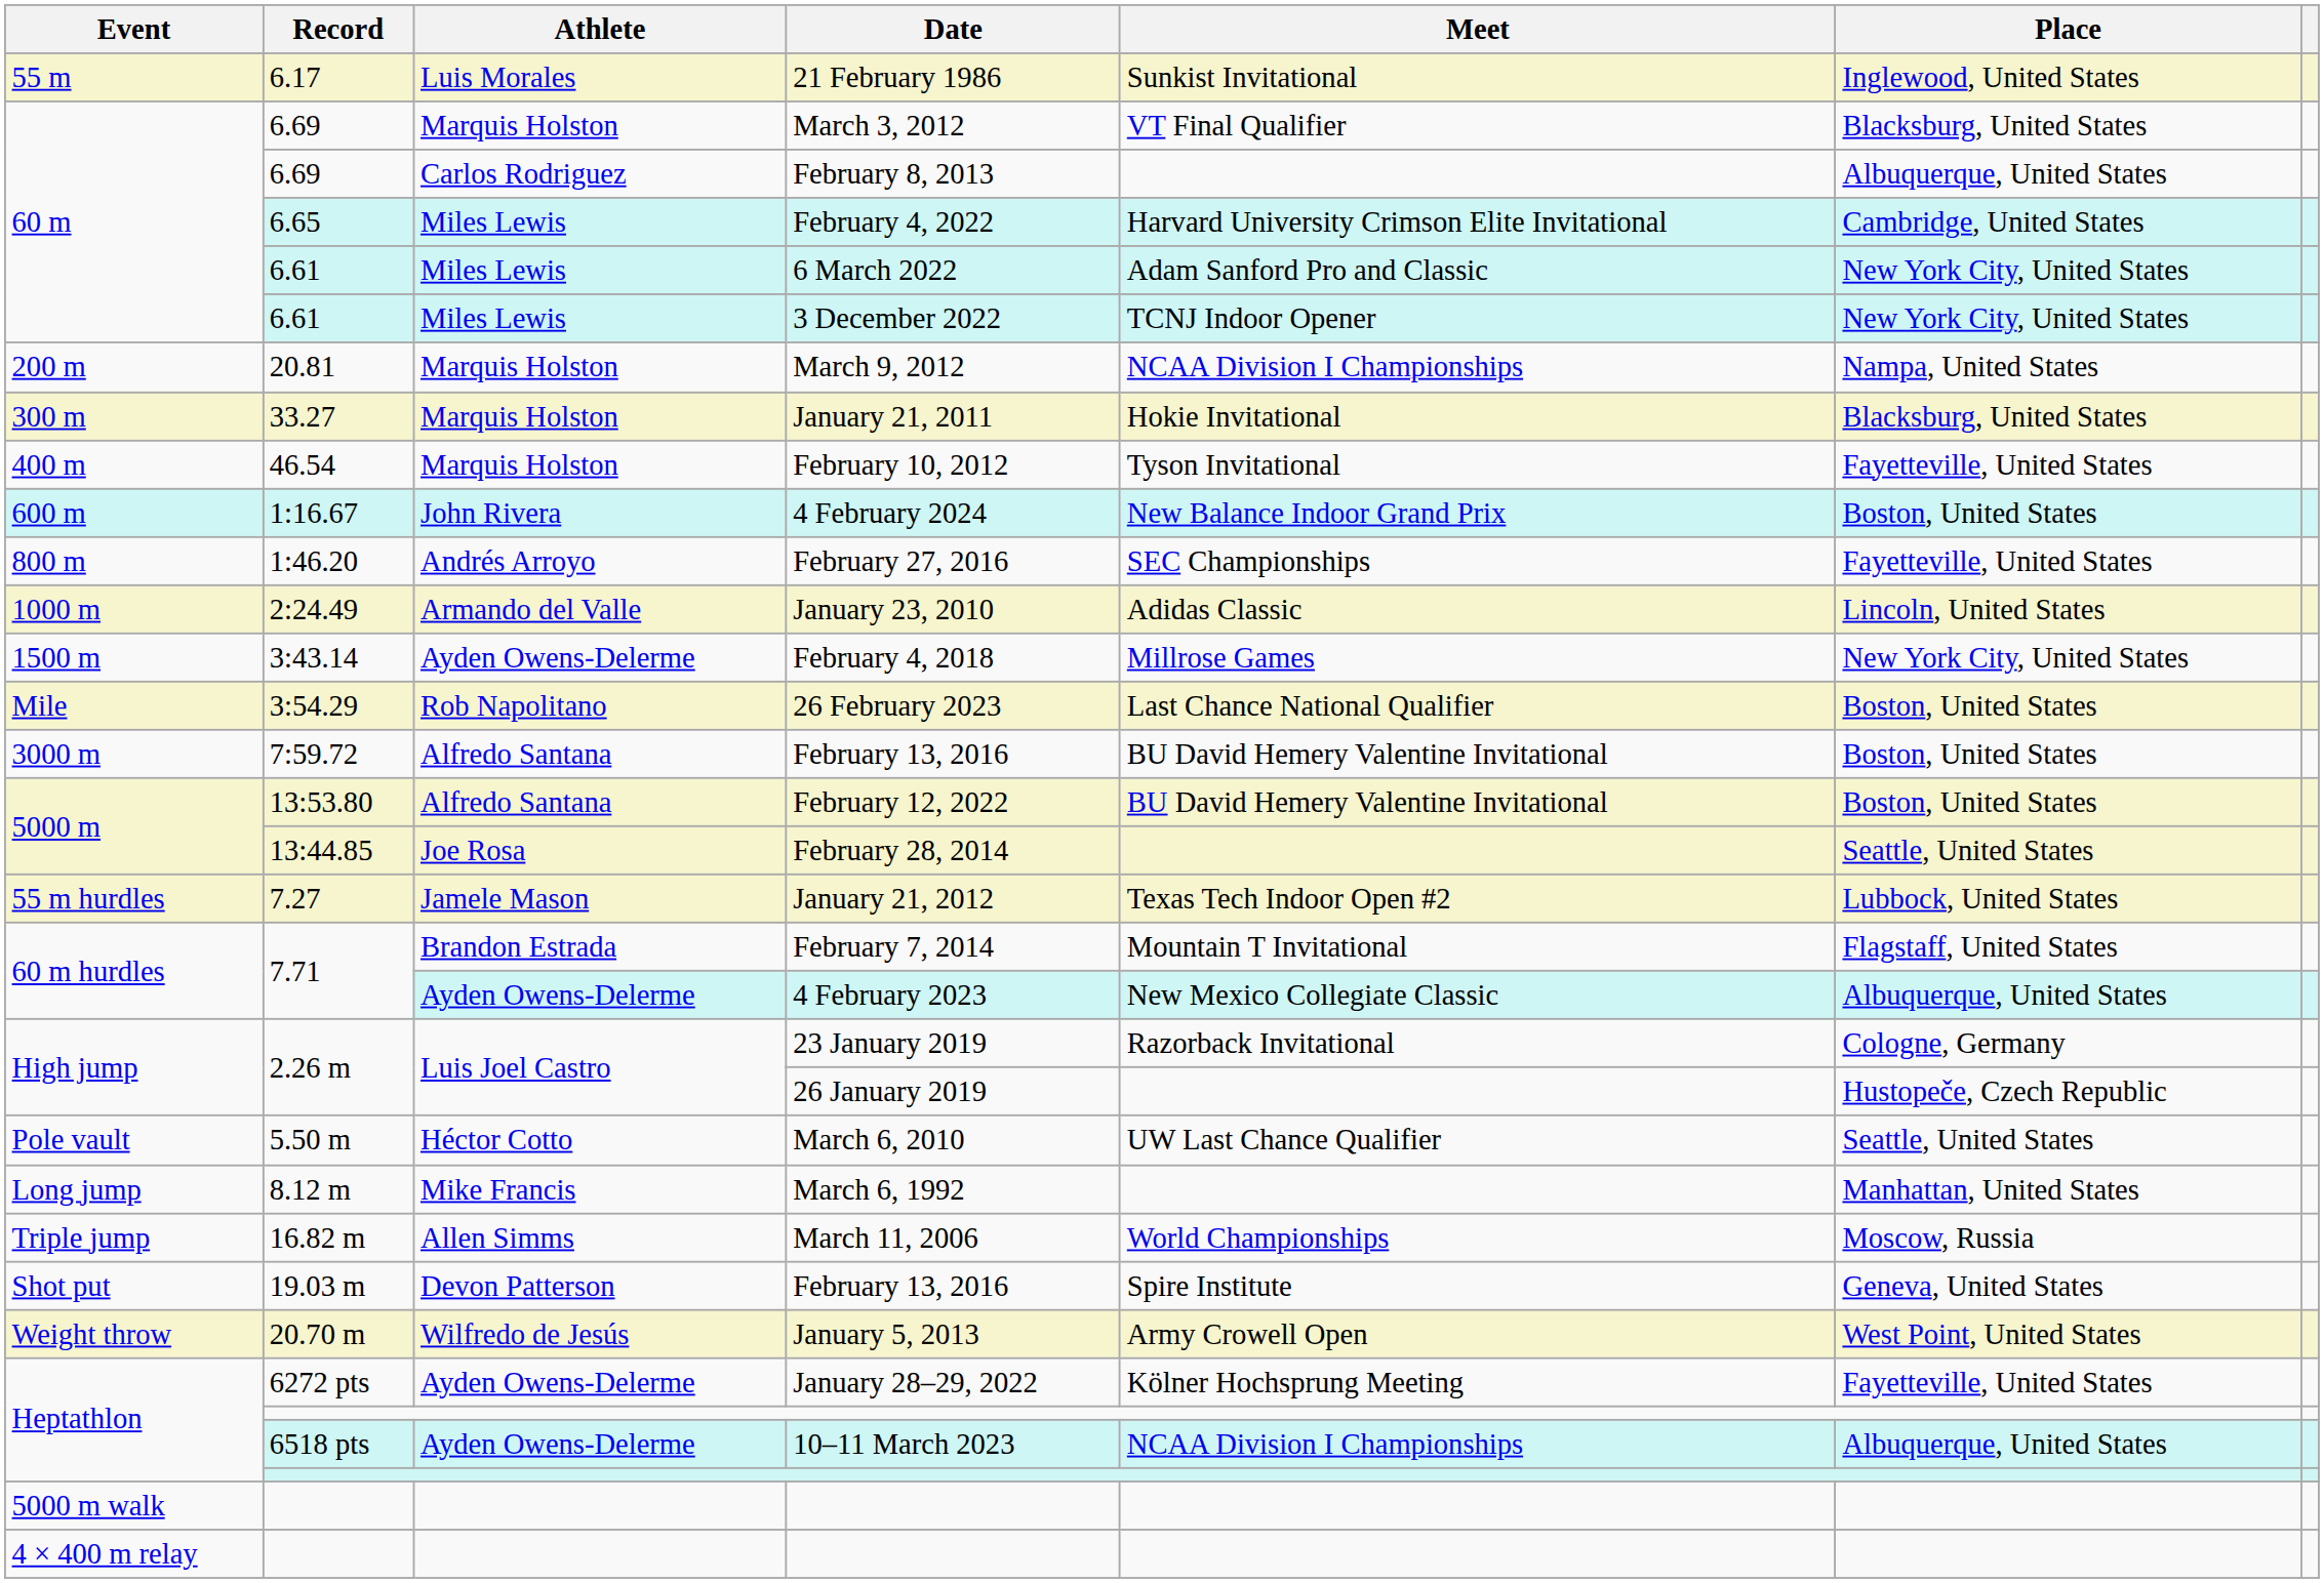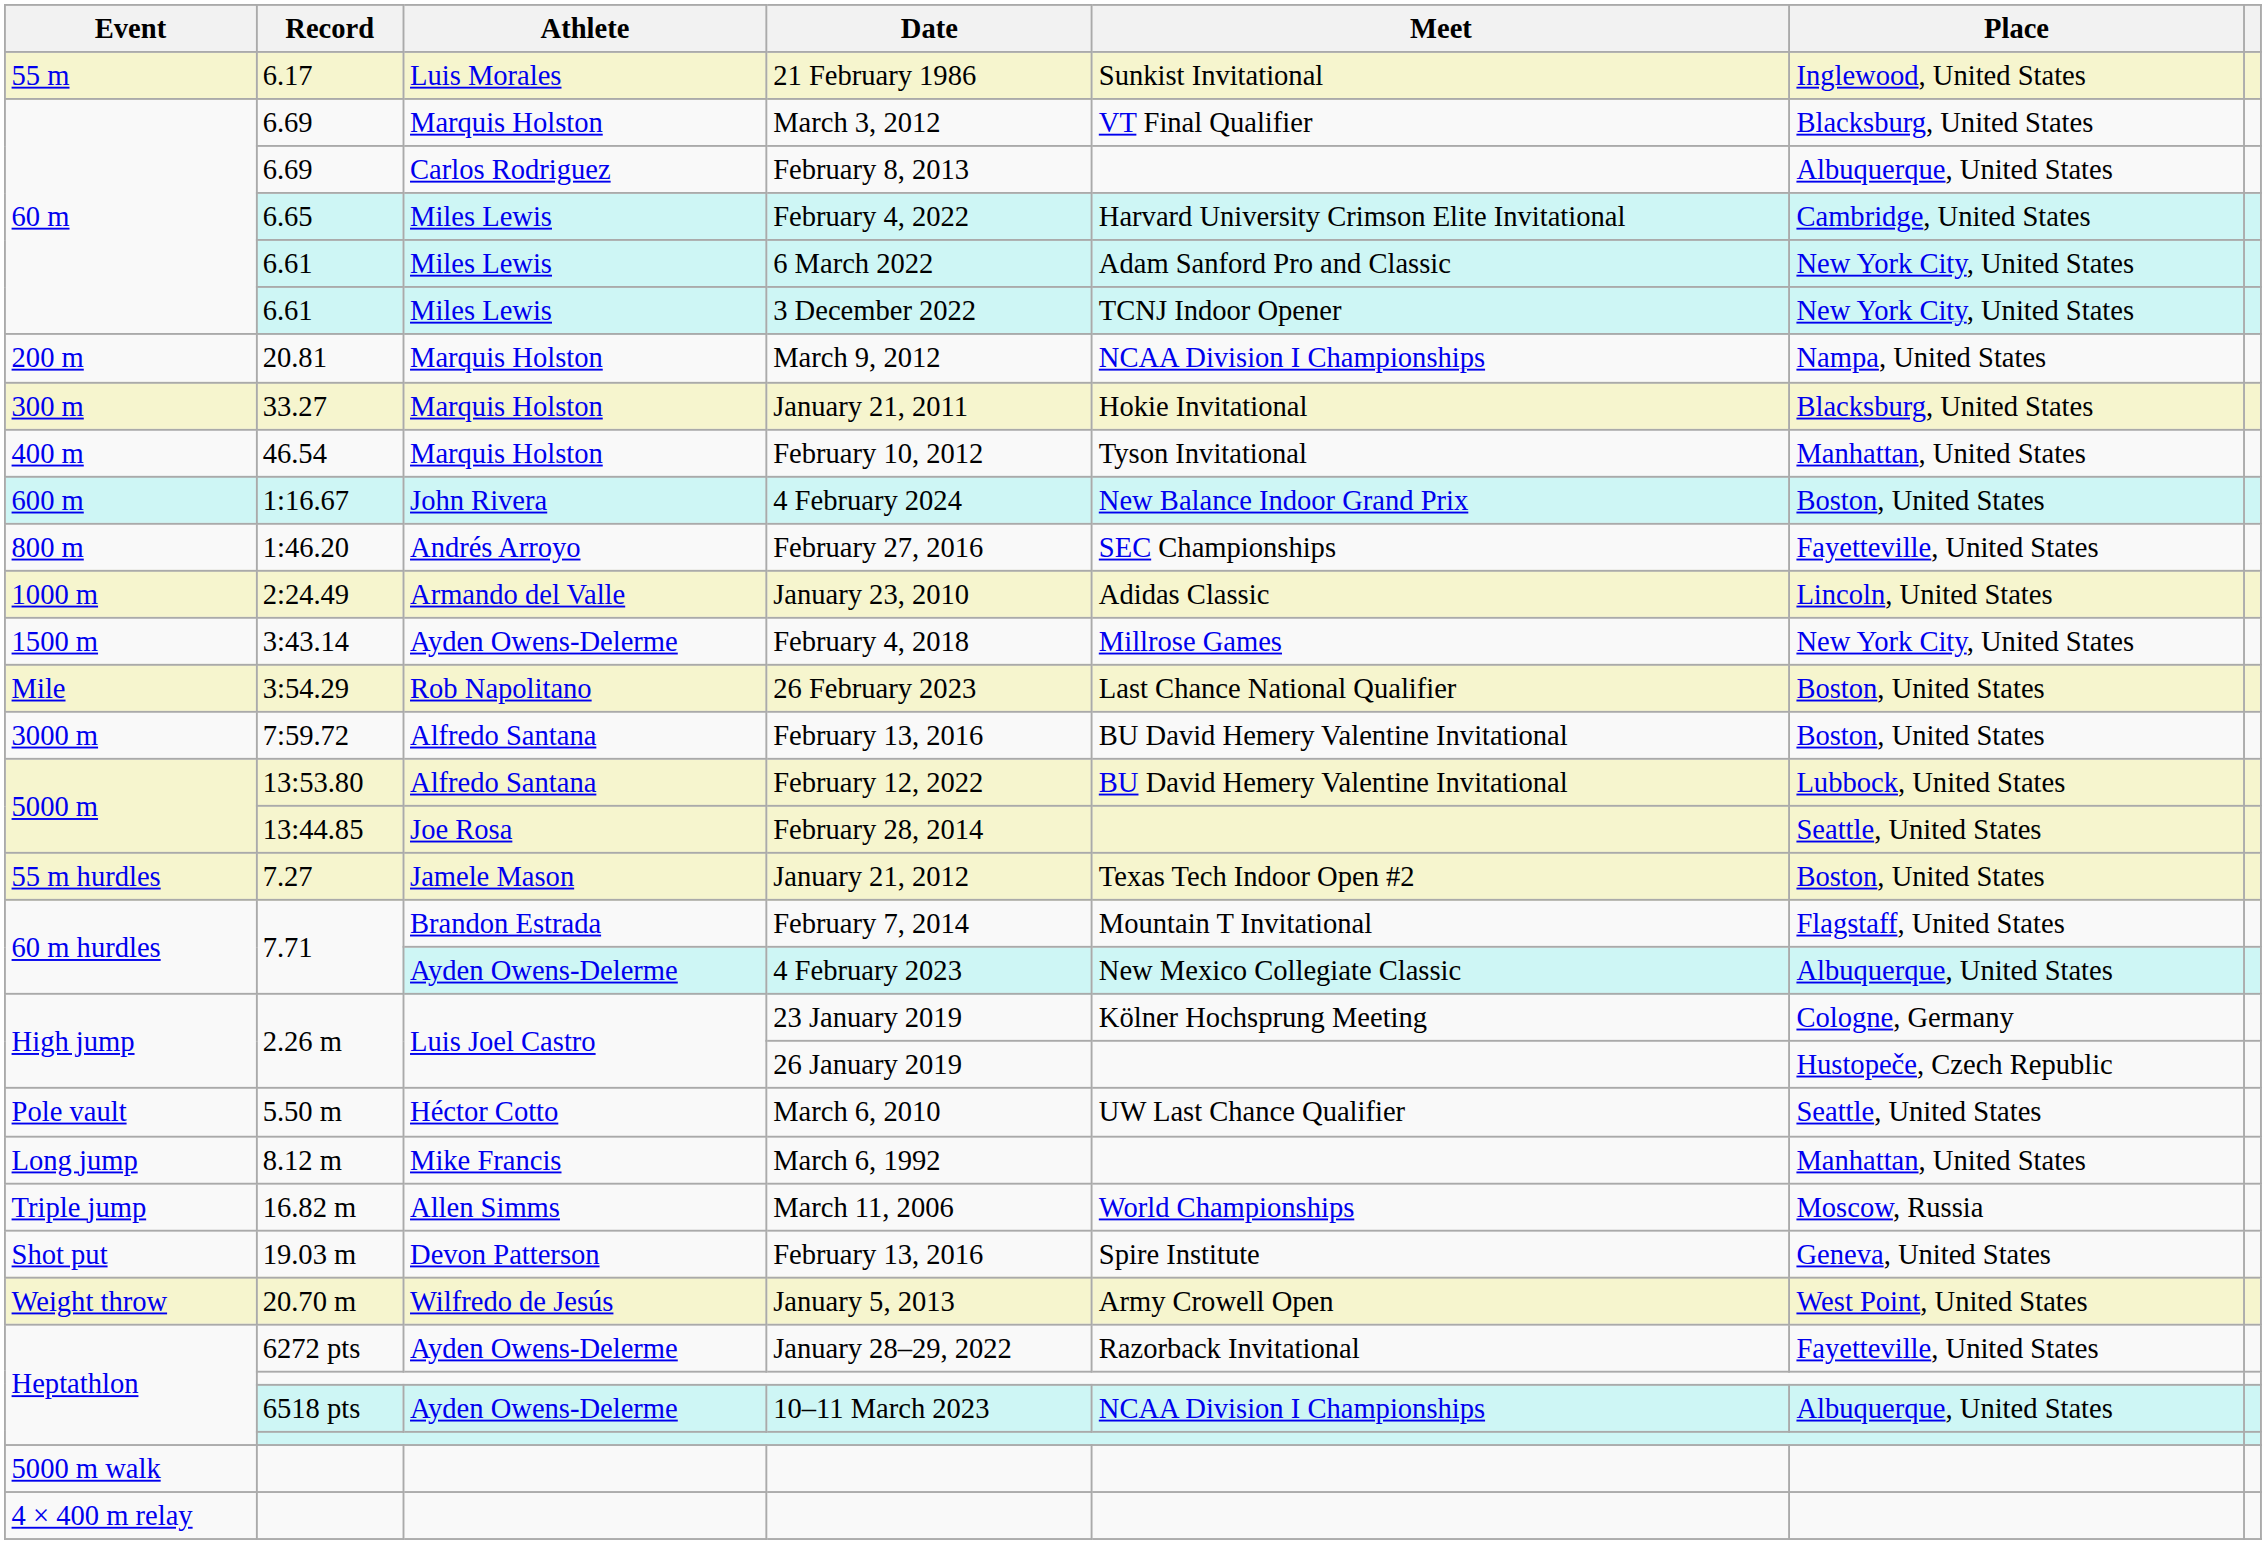 <table class="wikitable" style="font-size:95%; width: 95%;">
 <tr>
 <th>Event</th>
 <th>Record</th>
 <th>Athlete</th>
 <th>Date</th>
 <th>Meet</th>
 <th>Place</th>
 <th></th>
 </tr>
 <tr style="background:#f6F5CE;">
 <td><a href='#'>55 m</a></td>
 <td>6.17</td>
 <td><a href='#'>Luis Morales</a></td>
 <td>21 February 1986</td>
 <td>Sunkist Invitational</td>
 <td><a href='#'>Inglewood</a>, United States</td>
 <td></td>
 </tr>
 <tr>
 <td rowspan=5><a href='#'>60 m</a></td>
 <td>6.69</td>
 <td><a href='#'>Marquis Holston</a></td>
 <td>March 3, 2012</td>
 <td><a href='#'>VT</a> Final Qualifier</td>
 <td><a href='#'>Blacksburg</a>, United States</td>
 <td></td>
 </tr>
 <tr>
 <td>6.69 </td>
 <td><a href='#'>Carlos Rodriguez</a></td>
 <td>February 8, 2013</td>
 <td></td>
 <td><a href='#'>Albuquerque</a>, United States</td>
 <td></td>
 </tr>
 <tr style="background:#cef6f5;">
 <td>6.65</td>
 <td><a href='#'>Miles Lewis</a></td>
 <td>February 4, 2022</td>
 <td>Harvard University Crimson Elite Invitational</td>
 <td><a href='#'>Cambridge</a>, United States</td>
 <td></td>
 </tr>
 <tr style="background:#cef6f5;">
 <td>6.61</td>
 <td><a href='#'>Miles Lewis</a></td>
 <td>6 March 2022</td>
 <td>Adam Sanford Pro and Classic</td>
 <td><a href='#'>New York City</a>, United States</td>
 <td></td>
 </tr>
 <tr style="background:#cef6f5;">
 <td>6.61</td>
 <td><a href='#'>Miles Lewis</a></td>
 <td>3 December 2022</td>
 <td>TCNJ Indoor Opener</td>
 <td><a href='#'>New York City</a>, United States</td>
 <td></td>
 </tr>
 <tr>
 <td><a href='#'>200 m</a></td>
 <td>20.81</td>
 <td><a href='#'>Marquis Holston</a></td>
 <td>March 9, 2012</td>
 <td><a href='#'>NCAA Division I Championships</a></td>
 <td><a href='#'>Nampa</a>, United States</td>
 <td></td>
 </tr>
 <tr style="background:#f6F5CE;">
 <td><a href='#'>300 m</a></td>
 <td>33.27</td>
 <td><a href='#'>Marquis Holston</a></td>
 <td>January 21, 2011</td>
 <td>Hokie Invitational</td>
 <td><a href='#'>Blacksburg</a>, United States</td>
 <td></td>
 </tr>
 <tr>
 <td><a href='#'>400 m</a></td>
 <td>46.54</td>
 <td><a href='#'>Marquis Holston</a></td>
 <td>February 10, 2012</td>
 <td>Tyson Invitational</td>
-<td><a href='#'>Fayetteville</a>, United States</td>
+<td><a href='#'>Manhattan</a>, United States</td>
 <td></td>
 </tr>
 <tr bgcolor=#CEF6F5>
 <td><a href='#'>600 m</a></td>
 <td>1:16.67</td>
 <td><a href='#'>John Rivera</a></td>
 <td>4 February 2024</td>
 <td><a href='#'>New Balance Indoor Grand Prix</a></td>
 <td><a href='#'>Boston</a>, United States</td>
 <td></td>
 </tr>
 <tr>
 <td><a href='#'>800 m</a></td>
 <td>1:46.20</td>
 <td><a href='#'>Andrés Arroyo</a></td>
 <td>February 27, 2016</td>
 <td><a href='#'>SEC</a> Championships</td>
 <td><a href='#'>Fayetteville</a>, United States</td>
 <td></td>
 </tr>
 <tr style="background:#f6F5CE;">
 <td><a href='#'>1000 m</a></td>
 <td>2:24.49</td>
 <td><a href='#'>Armando del Valle</a></td>
 <td>January 23, 2010</td>
 <td>Adidas Classic</td>
 <td><a href='#'>Lincoln</a>, United States</td>
 <td></td>
 </tr>
 <tr>
 <td><a href='#'>1500 m</a></td>
 <td>3:43.14</td>
 <td><a href='#'>Ayden Owens-Delerme</a></td>
 <td>February 4, 2018</td>
 <td><a href='#'>Millrose Games</a></td>
 <td><a href='#'>New York City</a>, United States</td>
 <td></td>
 </tr>
 <tr style="background:#f6F5CE;">
 <td><a href='#'>Mile</a></td>
 <td>3:54.29</td>
 <td><a href='#'>Rob Napolitano</a></td>
 <td>26 February 2023</td>
 <td>Last Chance National Qualifier</td>
 <td><a href='#'>Boston</a>, United States</td>
 <td></td>
 </tr>
 <tr>
 <td><a href='#'>3000 m</a></td>
 <td>7:59.72</td>
 <td><a href='#'>Alfredo Santana</a></td>
 <td>February 13, 2016</td>
 <td>BU David Hemery Valentine Invitational</td>
 <td><a href='#'>Boston</a>, United States</td>
 <td></td>
 </tr>
 <tr style="background:#f6F5CE;">
 <td rowspan=2><a href='#'>5000 m</a></td>
 <td>13:53.80</td>
 <td><a href='#'>Alfredo Santana</a></td>
 <td>February 12, 2022</td>
 <td><a href='#'>BU</a> David Hemery Valentine Invitational</td>
-<td><a href='#'>Boston</a>, United States</td>
+<td><a href='#'>Lubbock</a>, United States</td>
 <td></td>
 </tr>
 <tr style="background:#f6F5CE;">
 <td>13:44.85 </td>
 <td><a href='#'>Joe Rosa</a></td>
 <td>February 28, 2014</td>
 <td></td>
 <td><a href='#'>Seattle</a>, United States</td>
 <td></td>
 </tr>
 <tr style="background:#f6F5CE;">
 <td><a href='#'>55 m hurdles</a></td>
 <td>7.27</td>
 <td><a href='#'>Jamele Mason</a></td>
 <td>January 21, 2012</td>
 <td>Texas Tech Indoor Open #2</td>
-<td><a href='#'>Lubbock</a>, United States</td>
+<td><a href='#'>Boston</a>, United States</td>
 <td></td>
 </tr>
 <tr>
 <td rowspan=2><a href='#'>60 m hurdles</a></td>
 <td rowspan=2>7.71 </td>
 <td><a href='#'>Brandon Estrada</a></td>
 <td>February 7, 2014</td>
 <td>Mountain T Invitational</td>
 <td><a href='#'>Flagstaff</a>, United States</td>
 <td></td>
 </tr>
 <tr bgcolor=#CEF6F5>
 <td><a href='#'>Ayden Owens-Delerme</a></td>
 <td>4 February 2023</td>
 <td>New Mexico Collegiate Classic</td>
 <td><a href='#'>Albuquerque</a>, United States</td>
 <td></td>
 </tr>
 <tr>
 <td rowspan=2><a href='#'>High jump</a></td>
 <td rowspan=2>2.26 m</td>
 <td rowspan=2><a href='#'>Luis Joel Castro</a></td>
 <td>23 January 2019</td>
-<td>Razorback Invitational</td>
+<td>Kölner Hochsprung Meeting</td>
 <td><a href='#'>Cologne</a>, Germany</td>
 <td></td>
 </tr>
 <tr>
 <td>26 January 2019</td>
 <td></td>
 <td><a href='#'>Hustopeče</a>, Czech Republic</td>
 <td></td>
 </tr>
 <tr>
 <td><a href='#'>Pole vault</a></td>
 <td>5.50 m</td>
 <td><a href='#'>Héctor Cotto</a></td>
 <td>March 6, 2010</td>
 <td>UW Last Chance Qualifier</td>
 <td><a href='#'>Seattle</a>, United States</td>
 <td></td>
 </tr>
 <tr>
 <td><a href='#'>Long jump</a></td>
 <td>8.12 m</td>
 <td><a href='#'>Mike Francis</a></td>
 <td>March 6, 1992</td>
 <td></td>
 <td><a href='#'>Manhattan</a>, United States</td>
 <td></td>
 </tr>
 <tr>
 <td><a href='#'>Triple jump</a></td>
 <td>16.82 m</td>
 <td><a href='#'>Allen Simms</a></td>
 <td>March 11, 2006</td>
 <td><a href='#'>World Championships</a></td>
 <td><a href='#'>Moscow</a>, Russia</td>
 <td></td>
 </tr>
 <tr>
 <td><a href='#'>Shot put</a></td>
 <td>19.03 m</td>
 <td><a href='#'>Devon Patterson</a></td>
 <td>February 13, 2016</td>
 <td>Spire Institute</td>
 <td><a href='#'>Geneva</a>, United States</td>
 <td></td>
 </tr>
 <tr style="background:#f6F5CE;">
 <td><a href='#'>Weight throw</a></td>
 <td>20.70 m</td>
 <td><a href='#'>Wilfredo de Jesús</a></td>
 <td>January 5, 2013</td>
 <td>Army Crowell Open</td>
 <td><a href='#'>West Point</a>, United States</td>
 <td></td>
 </tr>
 <tr>
 <td rowspan=4><a href='#'>Heptathlon</a></td>
 <td>6272 pts</td>
 <td><a href='#'>Ayden Owens-Delerme</a></td>
 <td>January 28–29, 2022</td>
-<td>Kölner Hochsprung Meeting</td>
+<td>Razorback Invitational</td>
 <td><a href='#'>Fayetteville</a>, United States</td>
 <td></td>
 </tr>
 <tr>
 <td colspan=5></td>
 <td></td>
 </tr>
 <tr style="background:#cef6f5;">
 <td>6518 pts </td>
 <td><a href='#'>Ayden Owens-Delerme</a></td>
 <td>10–11 March 2023</td>
 <td><a href='#'>NCAA Division I Championships</a></td>
 <td><a href='#'>Albuquerque</a>, United States</td>
 <td></td>
 </tr>
 <tr style="background:#cef6f5;">
 <td colspan=5></td>
 <td></td>
 </tr>
 <tr>
 <td><a href='#'>5000 m walk</a></td>
 <td></td>
 <td></td>
 <td></td>
 <td></td>
 <td></td>
 <td></td>
 </tr>
 <tr>
 <td><a href='#'>4 × 400 m relay</a></td>
 <td></td>
 <td></td>
 <td></td>
 <td></td>
 <td></td>
 <td></td>
 </tr>
 </table>
